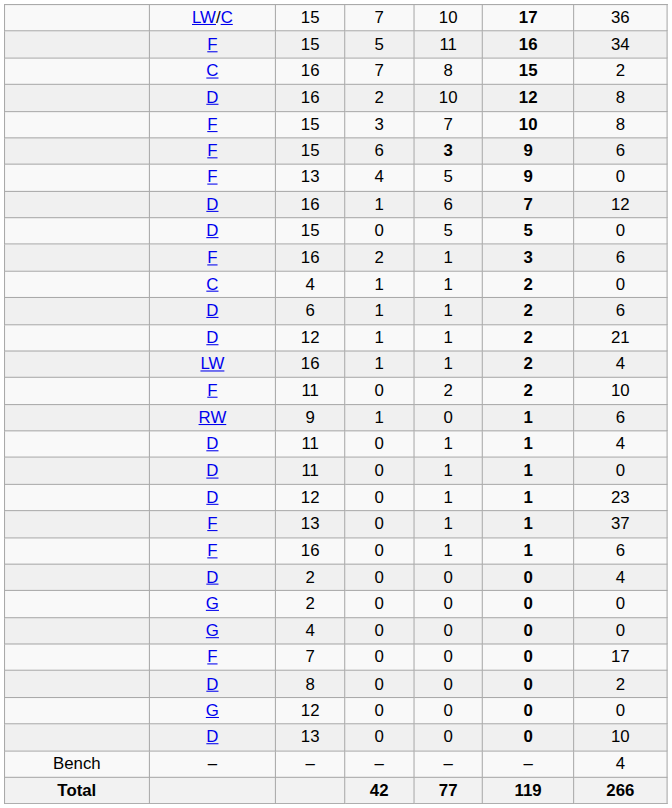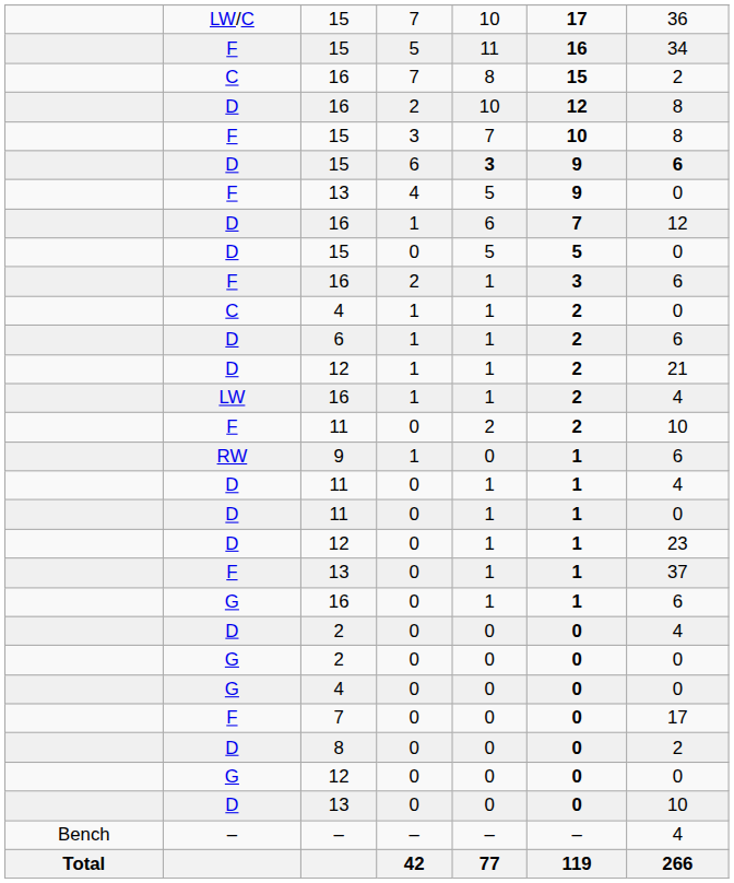 <table class="wikitable sortable" width ="50%">
 <tr align="center">
 </tr>
 <tr align="center" bgcolor="">
 <td></td>
 <td><a href='#'>LW</a>/<a href='#'>C</a></td>
 <td>15</td>
 <td>7</td>
 <td>10</td>
 <td><strong>17</strong></td>
 <td>36</td>
 </tr>
 <tr align="center" bgcolor="f0f0f0">
 <td></td>
 <td><a href='#'>F</a></td>
 <td>15</td>
 <td>5</td>
 <td>11</td>
 <td><strong>16</strong></td>
 <td>34</td>
 </tr>
 <tr align="center" bgcolor="">
 <td></td>
 <td><a href='#'>C</a></td>
 <td>16</td>
 <td>7</td>
 <td>8</td>
 <td><strong>15</strong></td>
 <td>2</td>
 </tr>
 <tr align="center" bgcolor="f0f0f0">
 <td></td>
 <td><a href='#'>D</a></td>
 <td>16</td>
 <td>2</td>
 <td>10</td>
 <td><strong>12</strong></td>
 <td>8</td>
 </tr>
 <tr align="center" bgcolor="">
 <td></td>
 <td><a href='#'>F</a></td>
 <td>15</td>
 <td>3</td>
 <td>7</td>
 <td><strong>10</strong></td>
 <td>8</td>
 </tr>
 <tr align="center" bgcolor="f0f0f0">
 <td></td>
-<td><a href='#'>F</a></td>
+<td><a href='#'>D</a></td>
 <td>15</td>
 <td>6</td>
 <td><strong>3</strong></td>
 <td><strong>9</strong></td>
-<td>6</td>
+<td><strong>6</strong></td>
 </tr>
 <tr align="center" bgcolor="">
 <td></td>
 <td><a href='#'>F</a></td>
 <td>13</td>
 <td>4</td>
 <td>5</td>
 <td><strong>9</strong></td>
 <td>0</td>
 </tr>
 <tr align="center" bgcolor="f0f0f0">
 <td></td>
 <td><a href='#'>D</a></td>
 <td>16</td>
 <td>1</td>
 <td>6</td>
 <td><strong>7</strong></td>
 <td>12</td>
 </tr>
 <tr align="center" bgcolor="">
 <td></td>
 <td><a href='#'>D</a></td>
 <td>15</td>
 <td>0</td>
 <td>5</td>
 <td><strong>5</strong></td>
 <td>0</td>
 </tr>
 <tr align="center" bgcolor="f0f0f0">
 <td></td>
 <td><a href='#'>F</a></td>
 <td>16</td>
 <td>2</td>
 <td>1</td>
 <td><strong>3</strong></td>
 <td>6</td>
 </tr>
 <tr align="center" bgcolor="">
 <td></td>
 <td><a href='#'>C</a></td>
 <td>4</td>
 <td>1</td>
 <td>1</td>
 <td><strong>2</strong></td>
 <td>0</td>
 </tr>
 <tr align="center" bgcolor="f0f0f0">
 <td></td>
 <td><a href='#'>D</a></td>
 <td>6</td>
 <td>1</td>
 <td>1</td>
 <td><strong>2</strong></td>
 <td>6</td>
 </tr>
 <tr align="center" bgcolor="">
 <td></td>
 <td><a href='#'>D</a></td>
 <td>12</td>
 <td>1</td>
 <td>1</td>
 <td><strong>2</strong></td>
 <td>21</td>
 </tr>
 <tr align="center" bgcolor="f0f0f0">
 <td></td>
 <td><a href='#'>LW</a></td>
 <td>16</td>
 <td>1</td>
 <td>1</td>
 <td><strong>2</strong></td>
 <td>4</td>
 </tr>
 <tr align="center" bgcolor="">
 <td></td>
 <td><a href='#'>F</a></td>
 <td>11</td>
 <td>0</td>
 <td>2</td>
 <td><strong>2</strong></td>
 <td>10</td>
 </tr>
 <tr align="center" bgcolor="f0f0f0">
 <td></td>
 <td><a href='#'>RW</a></td>
 <td>9</td>
 <td>1</td>
 <td>0</td>
 <td><strong>1</strong></td>
 <td>6</td>
 </tr>
 <tr align="center" bgcolor="">
 <td></td>
 <td><a href='#'>D</a></td>
 <td>11</td>
 <td>0</td>
 <td>1</td>
 <td><strong>1</strong></td>
 <td>4</td>
 </tr>
 <tr align="center" bgcolor="f0f0f0">
 <td></td>
 <td><a href='#'>D</a></td>
 <td>11</td>
 <td>0</td>
 <td>1</td>
 <td><strong>1</strong></td>
 <td>0</td>
 </tr>
 <tr align="center" bgcolor="">
 <td></td>
 <td><a href='#'>D</a></td>
 <td>12</td>
 <td>0</td>
 <td>1</td>
 <td><strong>1</strong></td>
 <td>23</td>
 </tr>
 <tr align="center" bgcolor="f0f0f0">
 <td></td>
 <td><a href='#'>F</a></td>
 <td>13</td>
 <td>0</td>
 <td>1</td>
 <td><strong>1</strong></td>
 <td>37</td>
 </tr>
 <tr align="center" bgcolor="">
 <td></td>
-<td><a href='#'>F</a></td>
+<td><a href='#'>G</a></td>
 <td>16</td>
 <td>0</td>
 <td>1</td>
 <td><strong>1</strong></td>
 <td>6</td>
 </tr>
 <tr align="center" bgcolor="f0f0f0">
 <td></td>
 <td><a href='#'>D</a></td>
 <td>2</td>
 <td>0</td>
 <td>0</td>
 <td><strong>0</strong></td>
 <td>4</td>
 </tr>
 <tr align="center" bgcolor="">
 <td></td>
 <td><a href='#'>G</a></td>
 <td>2</td>
 <td>0</td>
 <td>0</td>
 <td><strong>0</strong></td>
 <td>0</td>
 </tr>
 <tr align="center" bgcolor="f0f0f0">
 <td></td>
 <td><a href='#'>G</a></td>
 <td>4</td>
 <td>0</td>
 <td>0</td>
 <td><strong>0</strong></td>
 <td>0</td>
 </tr>
 <tr align="center" bgcolor="">
 <td></td>
 <td><a href='#'>F</a></td>
 <td>7</td>
 <td>0</td>
 <td>0</td>
 <td><strong>0</strong></td>
 <td>17</td>
 </tr>
 <tr align="center" bgcolor="f0f0f0">
 <td></td>
 <td><a href='#'>D</a></td>
 <td>8</td>
 <td>0</td>
 <td>0</td>
 <td><strong>0</strong></td>
 <td>2</td>
 </tr>
 <tr align="center" bgcolor="">
 <td></td>
 <td><a href='#'>G</a></td>
 <td>12</td>
 <td>0</td>
 <td>0</td>
 <td><strong>0</strong></td>
 <td>0</td>
 </tr>
 <tr align="center" bgcolor="f0f0f0">
 <td></td>
 <td><a href='#'>D</a></td>
 <td>13</td>
 <td>0</td>
 <td>0</td>
 <td><strong>0</strong></td>
 <td>10</td>
 </tr>
 <tr align="center" bgcolor="">
 <td>Bench</td>
 <td>–</td>
 <td>–</td>
 <td>–</td>
 <td>–</td>
 <td>–</td>
 <td>4</td>
 </tr>
 <tr>
 <th>Total</th>
 <th></th>
 <th></th>
 <th>42</th>
 <th>77</th>
 <th>119</th>
 <th>266</th>
 </tr>
 </table>
